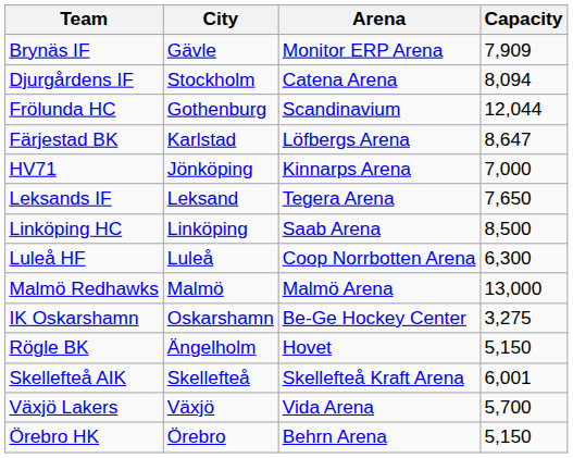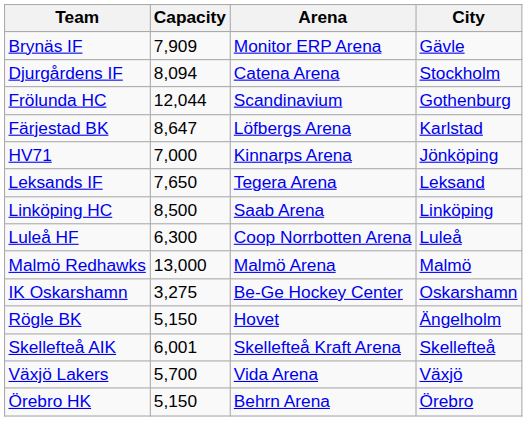 <table class="wikitable sortable">
 <tr>
 <th>Team</th>
+<th>Capacity</th>
+<th>Arena</th>
 <th>City</th>
-<th>Arena</th>
-<th>Capacity</th>
 </tr>
 <tr>
 <td><a href='#'>Brynäs IF</a></td>
+<td>7,909</td>
+<td><a href='#'>Monitor ERP Arena</a></td>
 <td><a href='#'>Gävle</a></td>
-<td><a href='#'>Monitor ERP Arena</a></td>
-<td>7,909</td>
 </tr>
 <tr>
 <td><a href='#'>Djurgårdens IF</a></td>
+<td>8,094</td>
+<td><a href='#'>Catena Arena</a></td>
 <td><a href='#'>Stockholm</a></td>
-<td><a href='#'>Catena Arena</a></td>
-<td>8,094</td>
 </tr>
 <tr>
 <td><a href='#'>Frölunda HC</a></td>
+<td>12,044</td>
+<td><a href='#'>Scandinavium</a></td>
 <td><a href='#'>Gothenburg</a></td>
-<td><a href='#'>Scandinavium</a></td>
-<td>12,044</td>
 </tr>
 <tr>
 <td><a href='#'>Färjestad BK</a></td>
+<td>8,647</td>
+<td><a href='#'>Löfbergs Arena</a></td>
 <td><a href='#'>Karlstad</a></td>
-<td><a href='#'>Löfbergs Arena</a></td>
-<td>8,647</td>
 </tr>
 <tr>
 <td><a href='#'>HV71</a></td>
+<td>7,000</td>
+<td><a href='#'>Kinnarps Arena</a></td>
 <td><a href='#'>Jönköping</a></td>
-<td><a href='#'>Kinnarps Arena</a></td>
-<td>7,000</td>
 </tr>
 <tr>
 <td><a href='#'>Leksands IF</a></td>
+<td>7,650</td>
+<td><a href='#'>Tegera Arena</a></td>
 <td><a href='#'>Leksand</a></td>
-<td><a href='#'>Tegera Arena</a></td>
-<td>7,650</td>
 </tr>
 <tr>
 <td><a href='#'>Linköping HC</a></td>
+<td>8,500</td>
+<td><a href='#'>Saab Arena</a></td>
 <td><a href='#'>Linköping</a></td>
-<td><a href='#'>Saab Arena</a></td>
-<td>8,500</td>
 </tr>
 <tr>
 <td><a href='#'>Luleå HF</a></td>
+<td>6,300</td>
+<td><a href='#'>Coop Norrbotten Arena</a></td>
 <td><a href='#'>Luleå</a></td>
-<td><a href='#'>Coop Norrbotten Arena</a></td>
-<td>6,300</td>
 </tr>
 <tr>
 <td><a href='#'>Malmö Redhawks</a></td>
+<td>13,000</td>
+<td><a href='#'>Malmö Arena</a></td>
 <td><a href='#'>Malmö</a></td>
-<td><a href='#'>Malmö Arena</a></td>
-<td>13,000</td>
 </tr>
 <tr>
 <td><a href='#'>IK Oskarshamn</a></td>
+<td>3,275</td>
+<td><a href='#'>Be-Ge Hockey Center</a></td>
 <td><a href='#'>Oskarshamn</a></td>
-<td><a href='#'>Be-Ge Hockey Center</a></td>
-<td>3,275</td>
 </tr>
 <tr>
 <td><a href='#'>Rögle BK</a></td>
+<td>5,150</td>
+<td><a href='#'>Hovet</a></td>
 <td><a href='#'>Ängelholm</a></td>
-<td><a href='#'>Hovet</a></td>
-<td>5,150</td>
 </tr>
 <tr>
 <td><a href='#'>Skellefteå AIK</a></td>
+<td>6,001</td>
+<td><a href='#'>Skellefteå Kraft Arena</a></td>
 <td><a href='#'>Skellefteå</a></td>
-<td><a href='#'>Skellefteå Kraft Arena</a></td>
-<td>6,001</td>
 </tr>
 <tr>
 <td><a href='#'>Växjö Lakers</a></td>
+<td>5,700</td>
+<td><a href='#'>Vida Arena</a></td>
 <td><a href='#'>Växjö</a></td>
-<td><a href='#'>Vida Arena</a></td>
-<td>5,700</td>
 </tr>
 <tr>
 <td><a href='#'>Örebro HK</a></td>
+<td>5,150</td>
+<td><a href='#'>Behrn Arena</a></td>
 <td><a href='#'>Örebro</a></td>
-<td><a href='#'>Behrn Arena</a></td>
-<td>5,150</td>
 </tr>
 </table>
